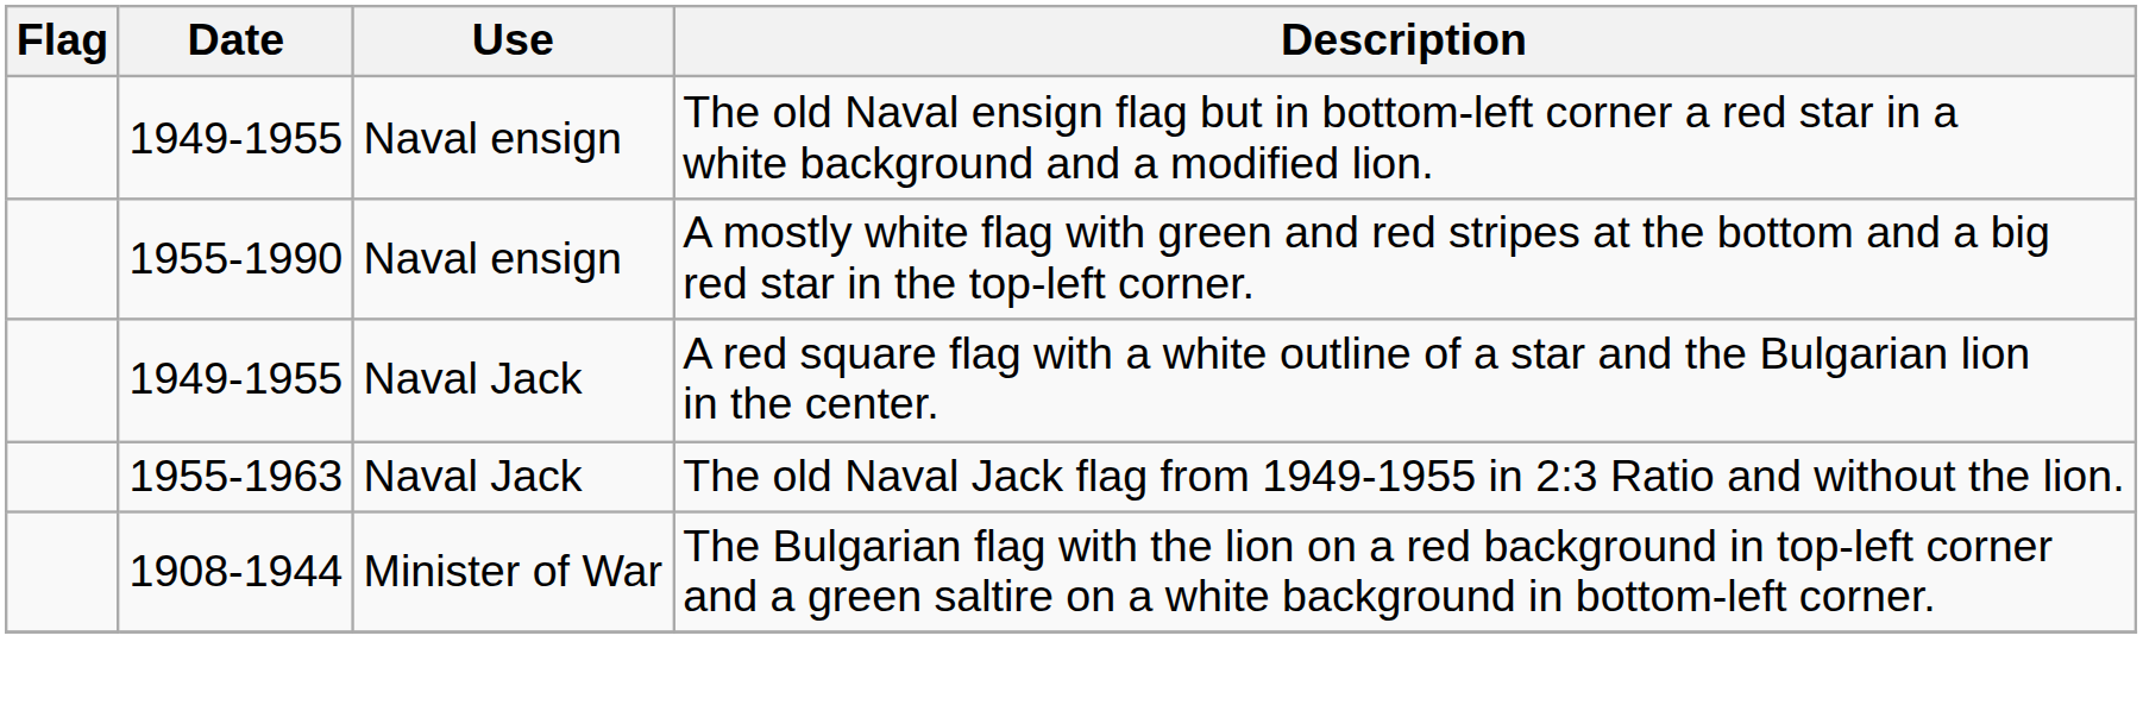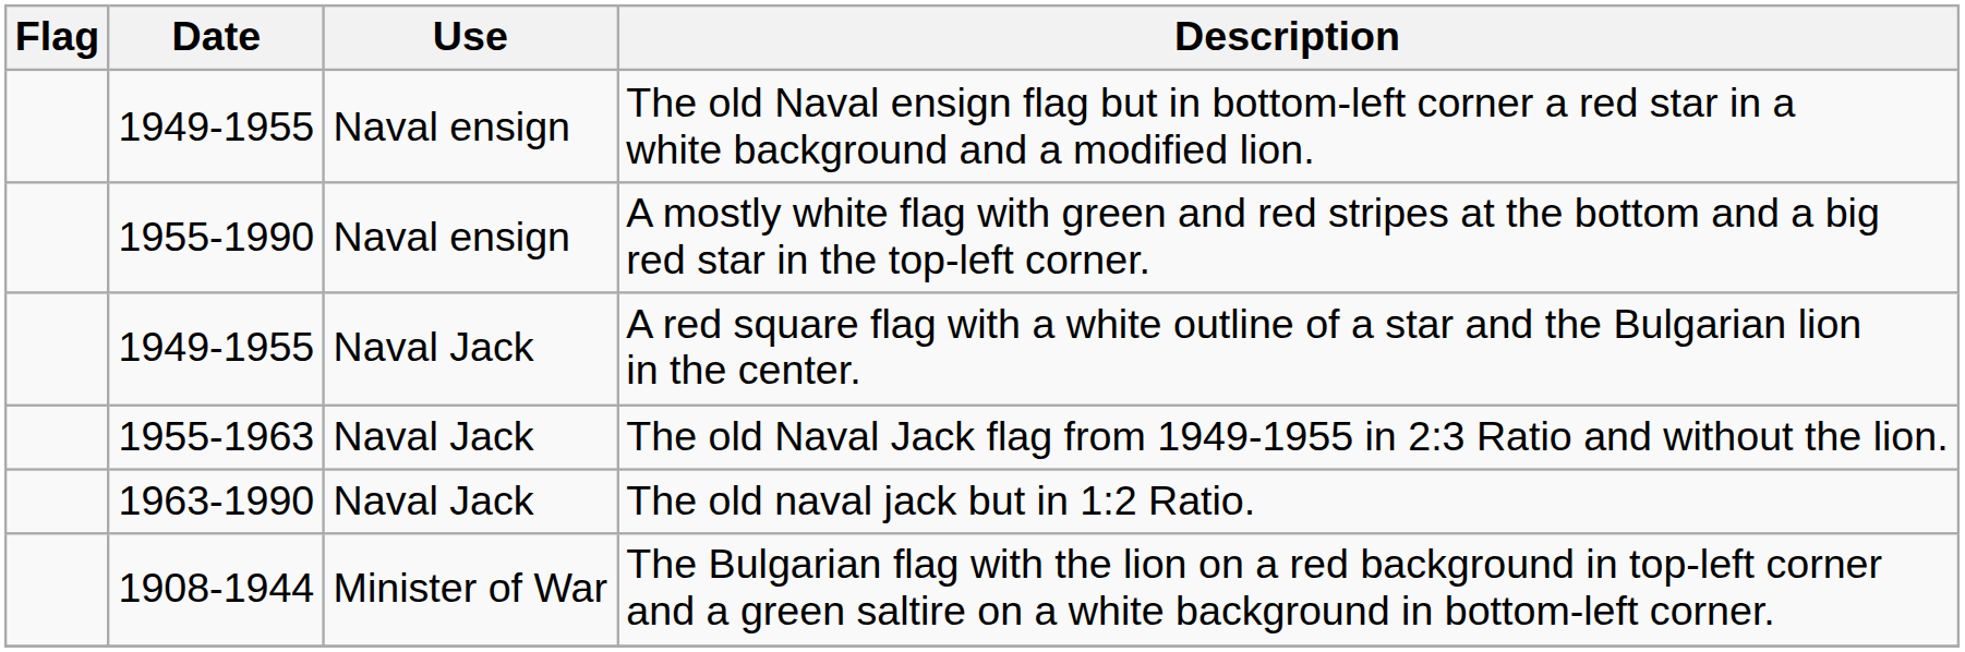 <table class="wikitable">
 <tr>
 <th>Flag</th>
 <th>Date</th>
 <th>Use</th>
 <th>Description</th>
 </tr>
 <tr>
 <td></td>
 <td>1949-1955</td>
 <td>Naval ensign</td>
 <td>The old Naval ensign flag but in bottom-left corner a red star in a<br>white background and a modified lion.</td>
 </tr>
 <tr>
 <td></td>
 <td>1955-1990</td>
 <td>Naval ensign</td>
 <td>A mostly white flag with green and red stripes at the bottom and a big<br>red star in the top-left corner.</td>
 </tr>
 <tr>
 <td></td>
 <td>1949-1955</td>
 <td>Naval Jack</td>
 <td>A red square flag with a white outline of a star and the Bulgarian lion<br>in the center.</td>
 </tr>
 <tr>
 <td></td>
 <td>1955-1963</td>
 <td>Naval Jack</td>
 <td>The old Naval Jack flag from 1949-1955 in 2:3 Ratio and without the lion.</td>
 </tr>
 <tr>
 <td></td>
+<td>1963-1990</td>
+<td>Naval Jack</td>
+<td>The old naval jack but in 1:2 Ratio.</td>
+</tr>
+<tr>
+<td></td>
 <td>1908-1944</td>
 <td>Minister of War</td>
 <td>The Bulgarian flag with the lion on a red background in top-left corner<br>and a green saltire on a white background in bottom-left corner.</td>
 </tr>
 <tr>
 </tr>
 </table>
